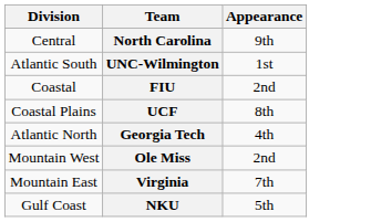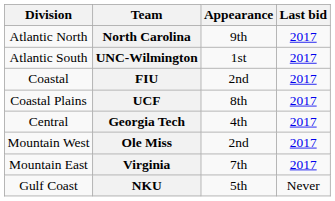 <table class="wikitable sortable" style="text-align:center">
 <tr>
 <th>Division</th>
 <th>Team</th>
 <th>Appearance</th>
+<th>Last bid</th>
 </tr>
 <tr>
-<td>Central</td>
+<td>Atlantic  North</td>
 <th>North Carolina</th>
 <td>9th</td>
+<td><a href='#'>2017</a></td>
 </tr>
 <tr>
 <td>Atlantic South</td>
 <th>UNC-Wilmington</th>
 <td>1st</td>
+<td><a href='#'>2017</a></td>
 </tr>
 <tr>
 <td>Coastal</td>
 <th>FIU</th>
 <td>2nd</td>
+<td><a href='#'>2017</a></td>
 </tr>
 <tr>
 <td>Coastal Plains</td>
 <th>UCF</th>
 <td>8th</td>
+<td><a href='#'>2017</a></td>
 </tr>
 <tr>
-<td>Atlantic  North</td>
+<td>Central</td>
 <th>Georgia Tech</th>
 <td>4th</td>
+<td><a href='#'>2017</a></td>
 </tr>
 <tr>
 <td>Mountain West</td>
 <th>Ole Miss</th>
 <td>2nd</td>
+<td><a href='#'>2017</a></td>
 </tr>
 <tr>
 <td>Mountain East</td>
 <th>Virginia</th>
 <td>7th</td>
+<td><a href='#'>2017</a></td>
 </tr>
 <tr>
 <td>Gulf Coast</td>
 <th>NKU</th>
 <td>5th</td>
+<td>Never</td>
 </tr>
 </table>
